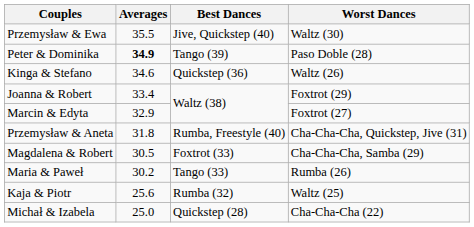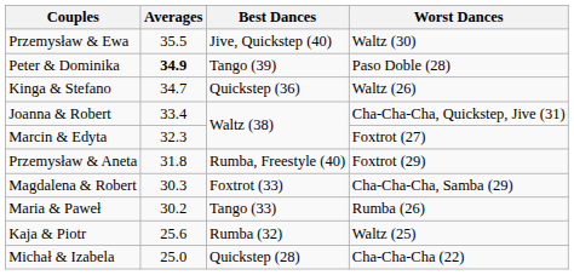 <table class="wikitable">
 <tr>
 <th>Couples</th>
 <th>Averages</th>
 <th>Best Dances</th>
 <th>Worst Dances</th>
 </tr>
 <tr>
 <td>Przemysław & Ewa</td>
 <td style="text-align:center;">35.5</td>
 <td>Jive, Quickstep (40)</td>
 <td>Waltz (30)</td>
 </tr>
 <tr>
 <td>Peter & Dominika</td>
 <td style="text-align:center;"><strong>34.9</strong></td>
 <td>Tango (39)</td>
 <td>Paso Doble (28)</td>
 </tr>
 <tr>
 <td>Kinga & Stefano</td>
-<td style="text-align:center;">34.6</td>
+<td style="text-align:center;">34.7</td>
 <td>Quickstep (36)</td>
 <td>Waltz (26)</td>
 </tr>
 <tr>
 <td>Joanna & Robert</td>
 <td style="text-align:center;">33.4</td>
 <td rowspan="2">Waltz (38)</td>
-<td>Foxtrot (29)</td>
+<td>Cha-Cha-Cha, Quickstep, Jive (31)</td>
 </tr>
 <tr>
 <td>Marcin & Edyta</td>
-<td style="text-align:center;">32.9</td>
+<td style="text-align:center;">32.3</td>
 <td>Foxtrot (27)</td>
 </tr>
 <tr>
 <td>Przemysław & Aneta</td>
 <td style="text-align:center;">31.8</td>
 <td>Rumba, Freestyle (40)</td>
-<td>Cha-Cha-Cha, Quickstep, Jive (31)</td>
+<td>Foxtrot (29)</td>
 </tr>
 <tr>
 <td>Magdalena & Robert</td>
-<td style="text-align:center;">30.5</td>
+<td style="text-align:center;">30.3</td>
 <td>Foxtrot (33)</td>
 <td>Cha-Cha-Cha, Samba (29)</td>
 </tr>
 <tr>
 <td>Maria & Paweł</td>
 <td style="text-align:center;">30.2</td>
 <td>Tango (33)</td>
 <td>Rumba (26)</td>
 </tr>
 <tr>
 <td>Kaja & Piotr</td>
 <td style="text-align:center;">25.6</td>
 <td>Rumba (32)</td>
 <td>Waltz (25)</td>
 </tr>
 <tr>
 <td>Michał & Izabela</td>
 <td style="text-align:center;">25.0</td>
 <td>Quickstep (28)</td>
 <td>Cha-Cha-Cha (22)</td>
 </tr>
 </table>
